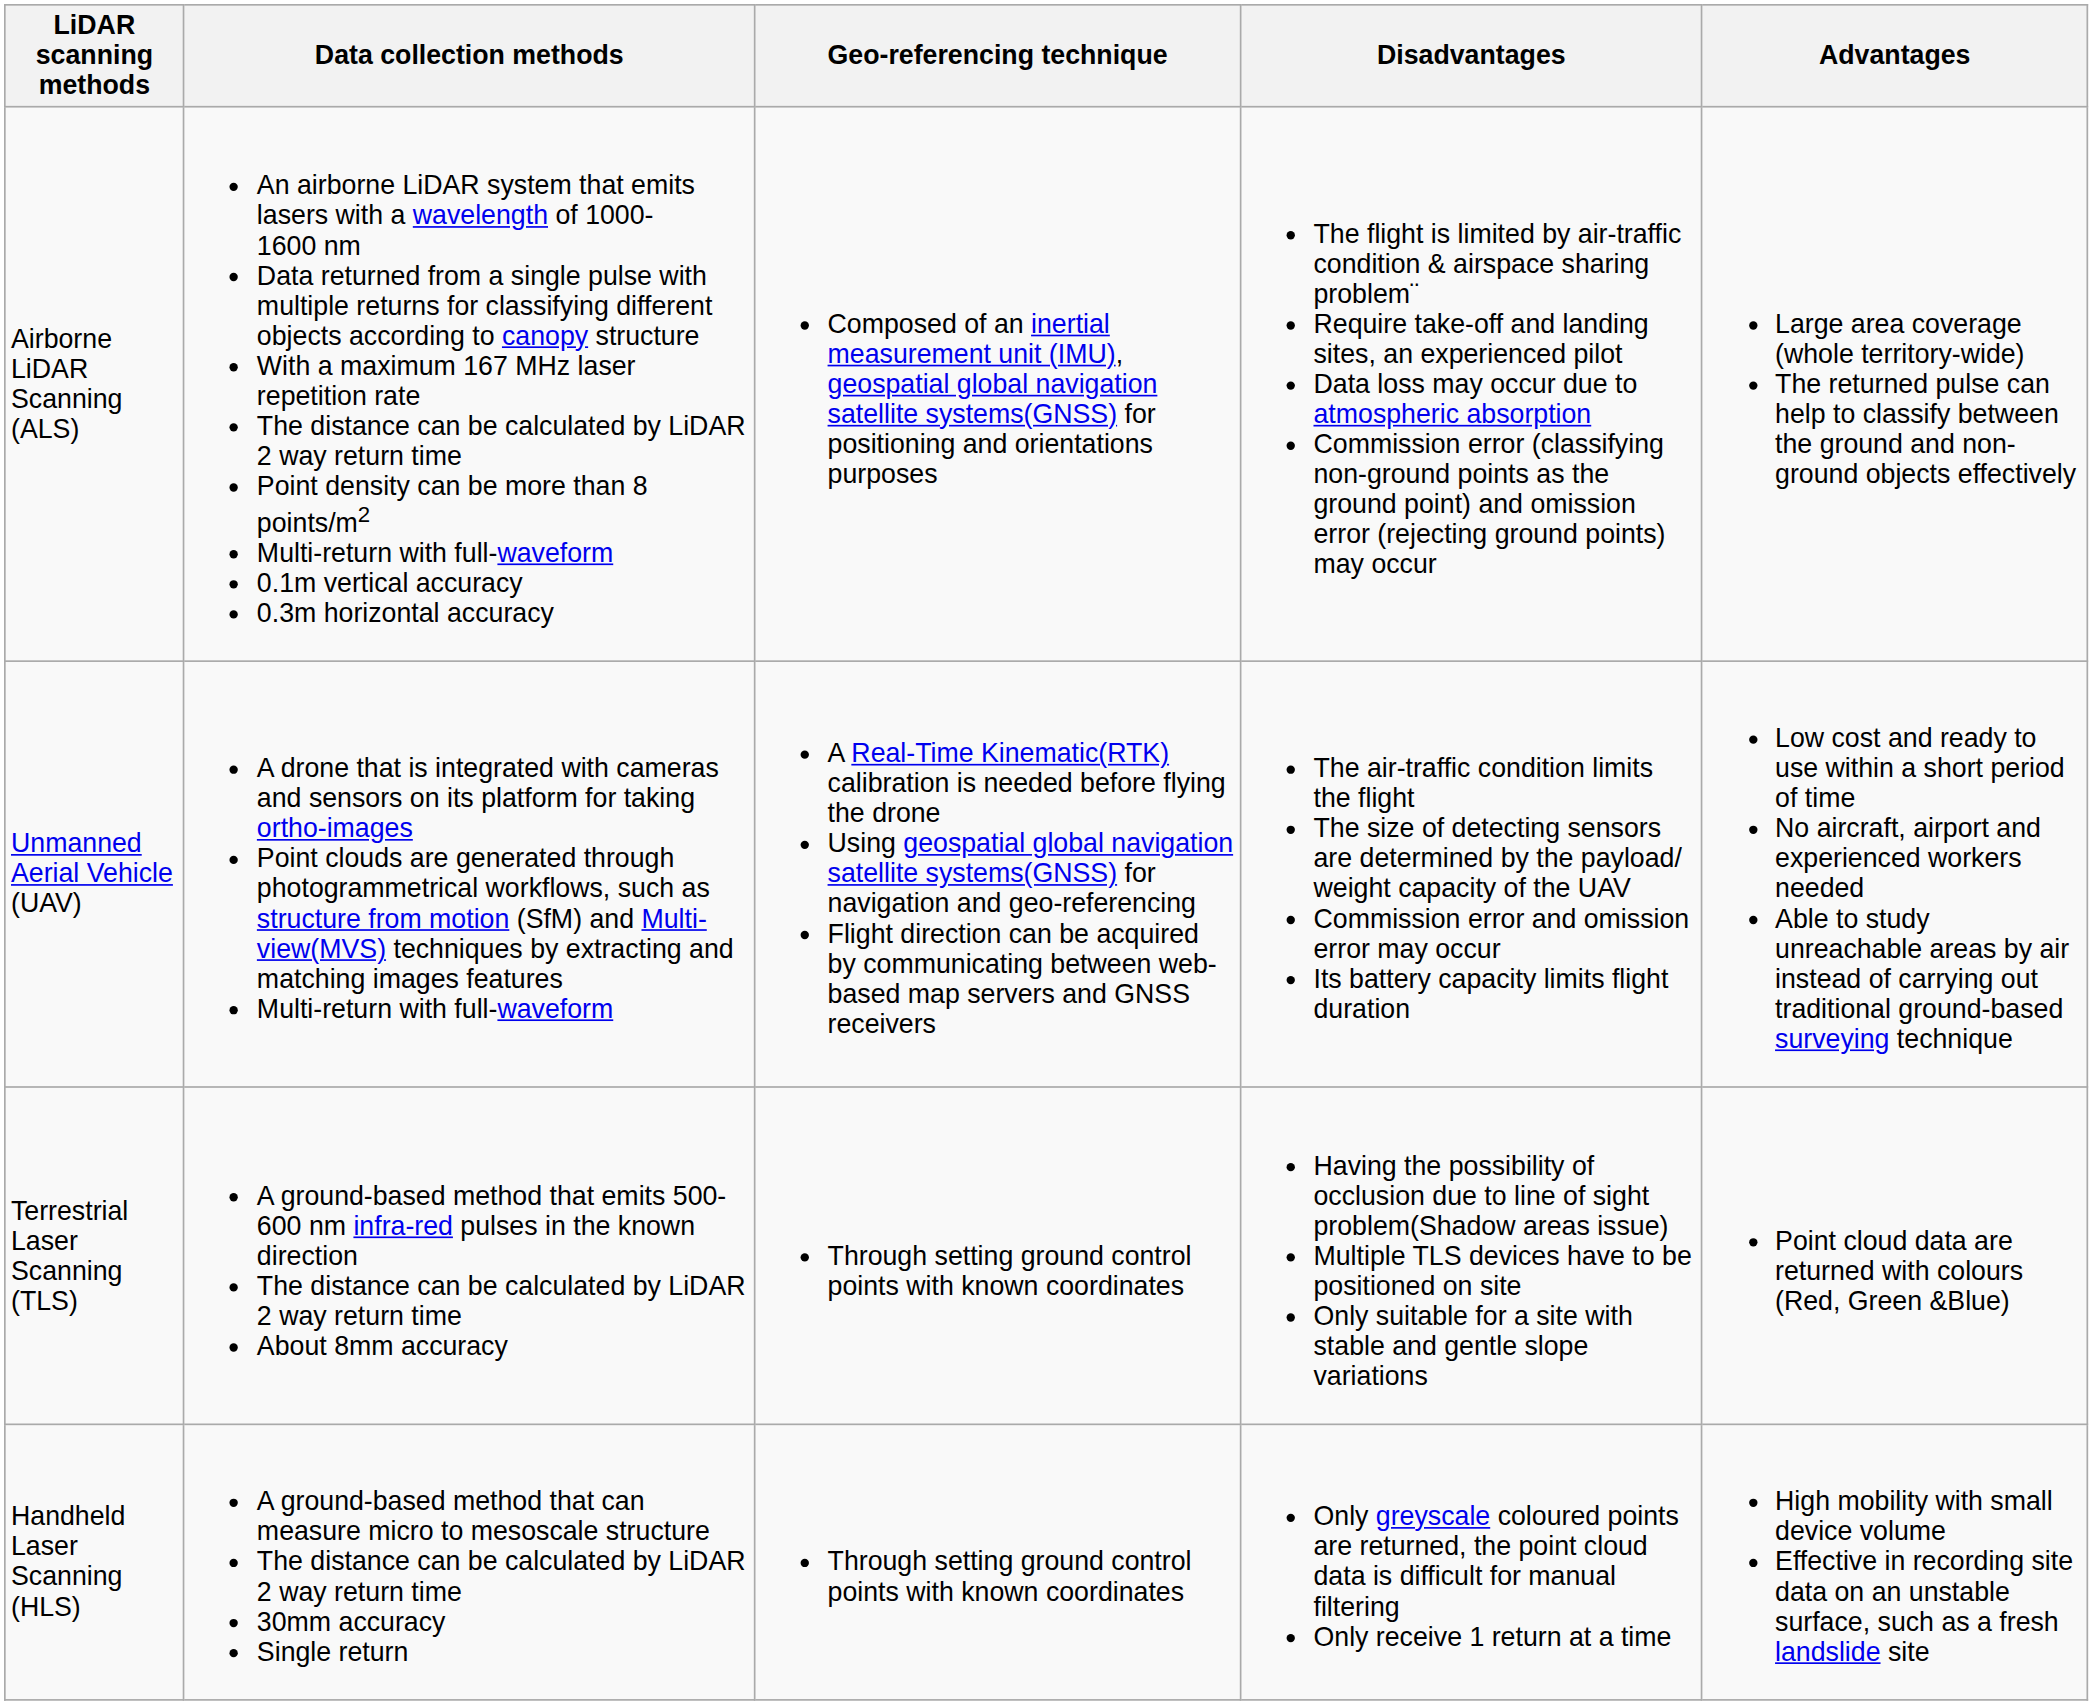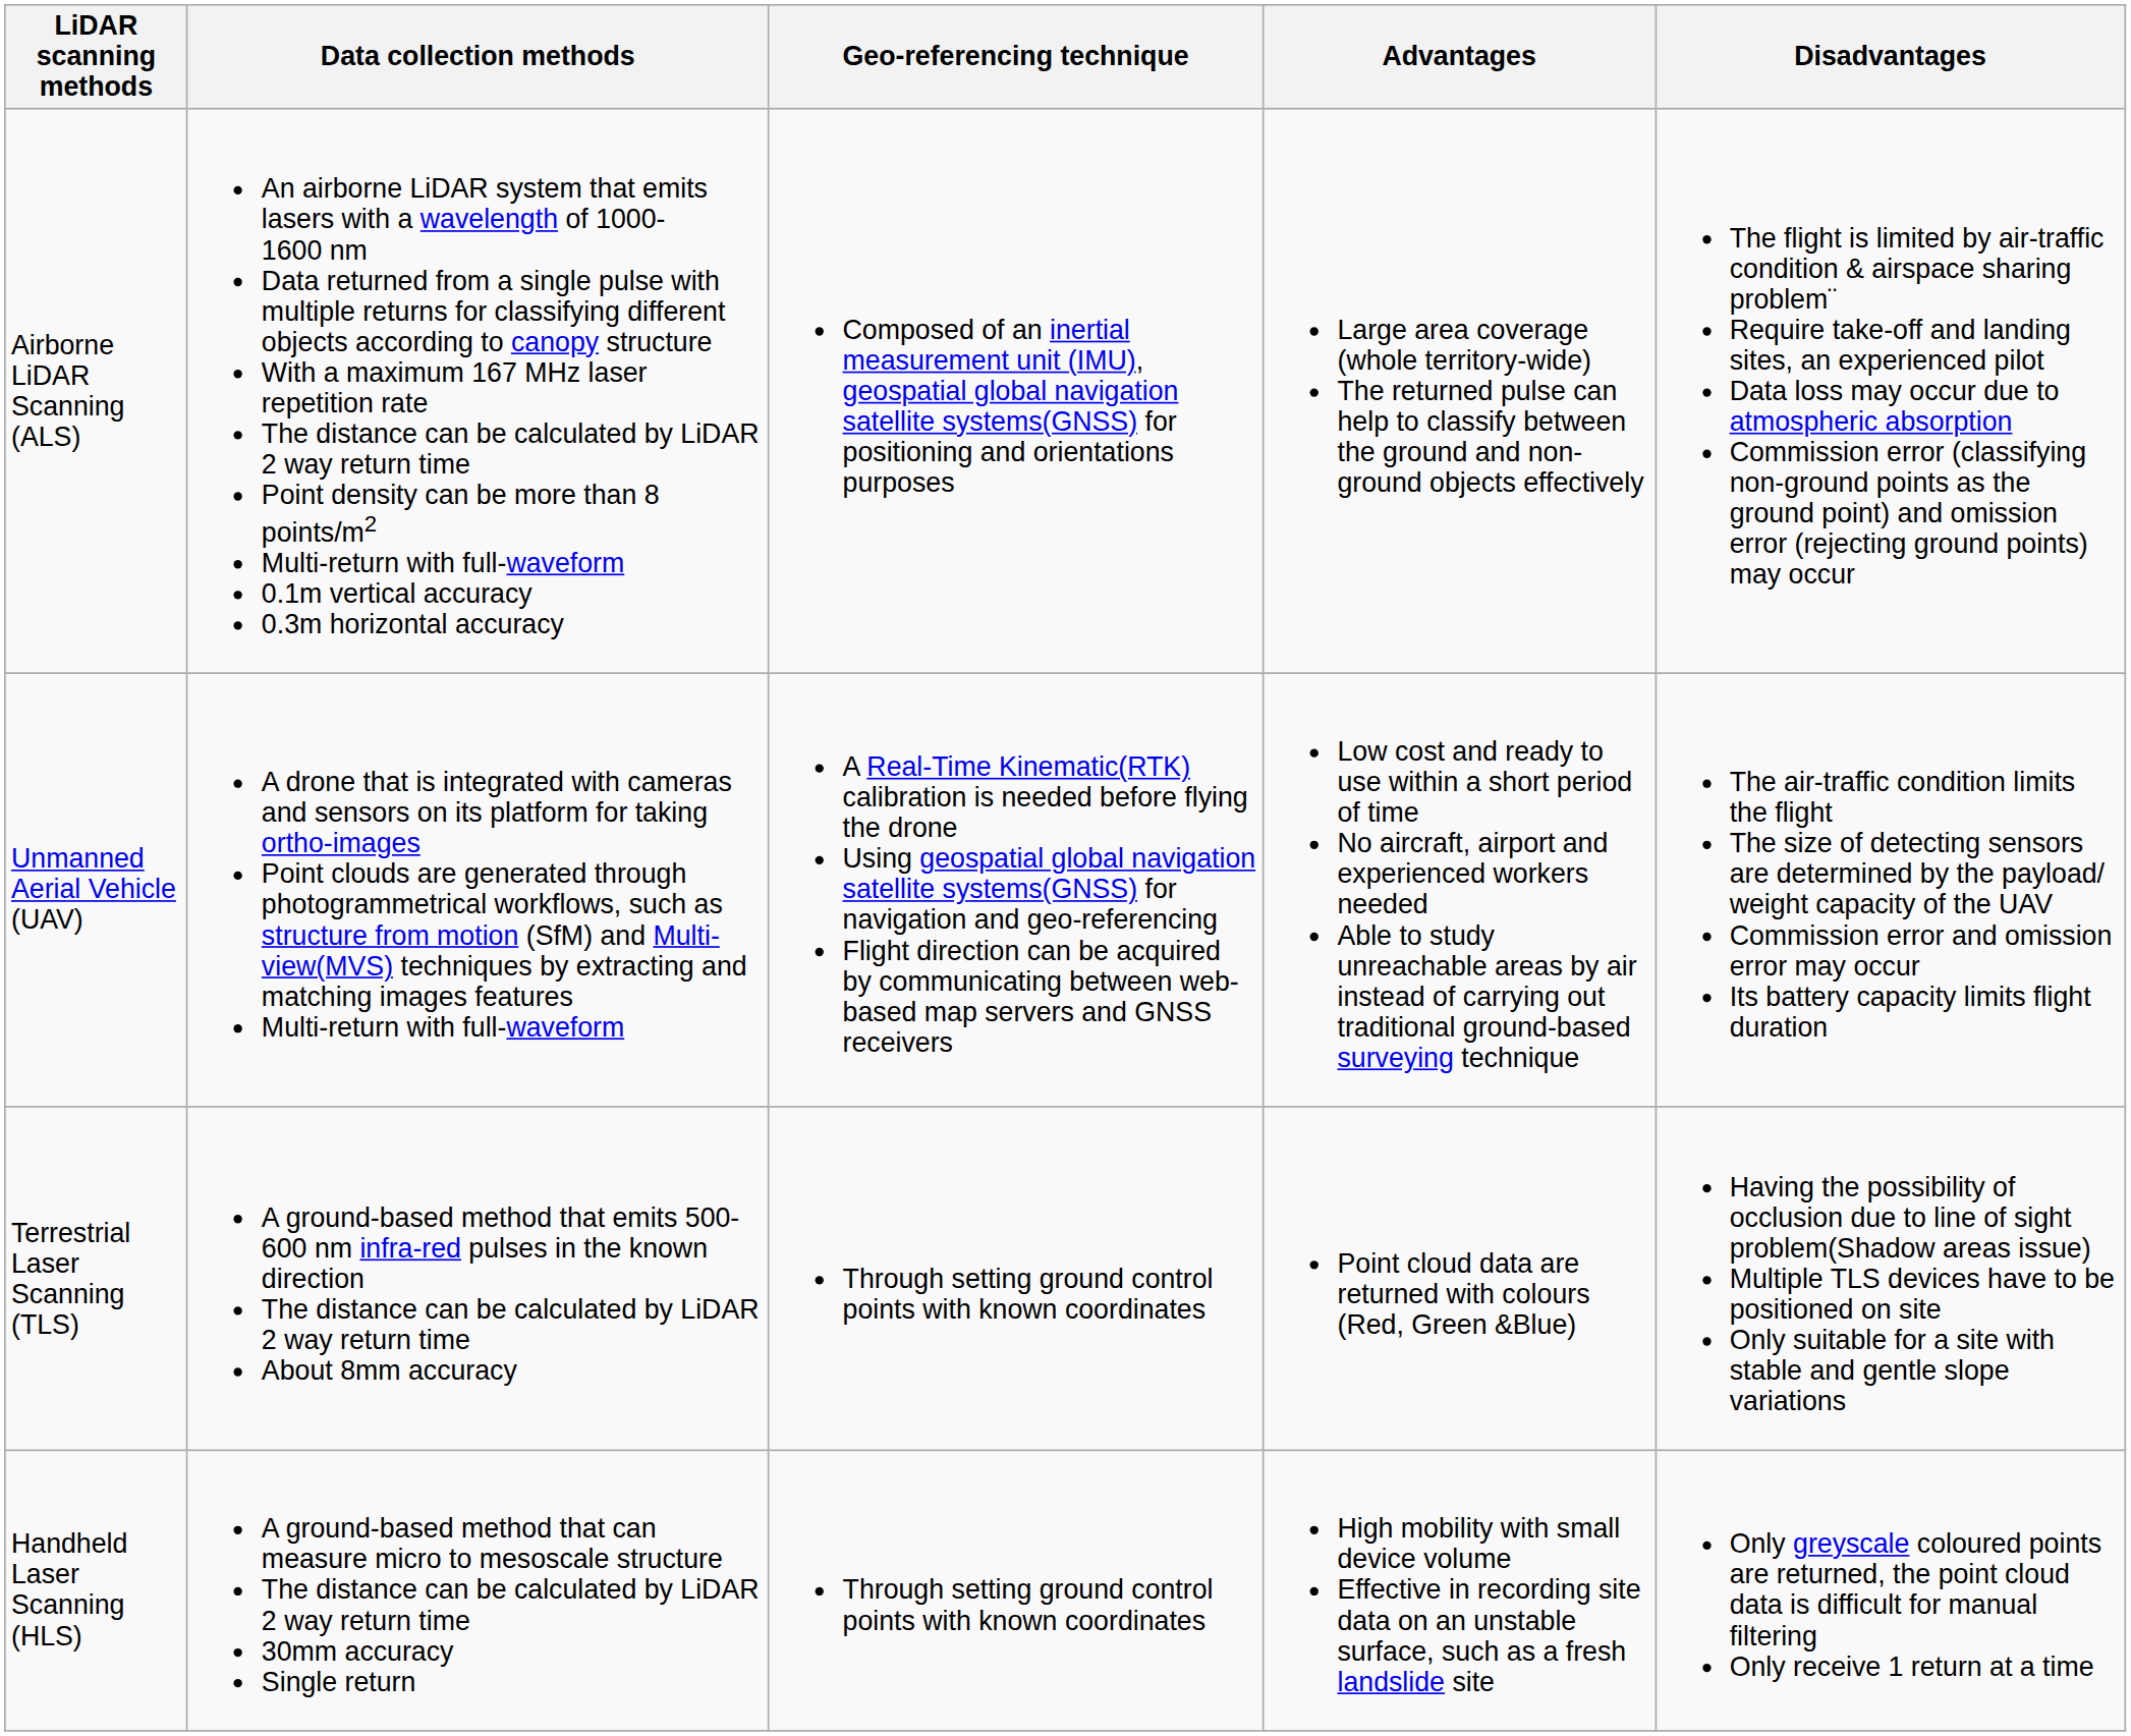 <table class="wikitable">
 <tr>
 <th>LiDAR scanning methods</th>
 <th>Data collection methods</th>
 <th>Geo-referencing technique</th>
+<th>Advantages</th>
 <th>Disadvantages</th>
-<th>Advantages</th>
 </tr>
 <tr>
 <td>Airborne LiDAR Scanning (ALS)</td>
 <td><br><ul><li>An airborne LiDAR system that emits lasers with a <a href='#'>wavelength</a> of 1000-1600 nm</li><li>Data returned from a single pulse with multiple returns  for classifying different objects according to <a href='#'>canopy</a> structure</li><li>With a maximum 167 MHz laser repetition rate</li><li>The distance can be calculated by LiDAR 2 way return time</li><li>Point density can be more than 8 points/m<sup>2</sup></li><li>Multi-return with full-<a href='#'>waveform</a></li><li>0.1m vertical accuracy</li><li>0.3m horizontal accuracy</li></ul></td>
 <td><br><ul><li>Composed of an <a href='#'>inertial measurement unit (IMU)</a>,  <a href='#'>geospatial global navigation satellite systems(GNSS)</a>  for positioning and orientations purposes</li></ul></td>
+<td><br><ul><li>Large area coverage (whole territory-wide)</li><li>The returned pulse can help to classify between the ground and non-ground objects effectively</li></ul></td>
 <td><br><ul><li>The flight is limited by air-traffic condition & airspace sharing problem¨</li><li>Require take-off and landing sites, an experienced pilot</li><li>Data loss may occur due to <a href='#'>atmospheric absorption</a></li><li>Commission error (classifying non-ground points as the ground point) and omission error (rejecting ground points) may occur</li></ul></td>
-<td><br><ul><li>Large area coverage (whole territory-wide)</li><li>The returned pulse can help to classify between the ground and non-ground objects effectively</li></ul></td>
 </tr>
 <tr>
 <td><a href='#'>Unmanned Aerial Vehicle</a> (UAV)</td>
 <td><br><ul><li>A drone that is integrated with cameras and sensors on its platform for taking <a href='#'>ortho-images</a></li><li>Point clouds are generated through photogrammetrical workflows, such as <a href='#'>structure from motion</a> (SfM) and <a href='#'>Multi-view(MVS)</a> techniques by extracting and matching images features</li><li>Multi-return with full-<a href='#'>waveform</a></li></ul></td>
 <td><br><ul><li>A <a href='#'>Real-Time Kinematic(RTK)</a> calibration is needed before flying the drone</li><li>Using <a href='#'>geospatial global navigation satellite systems(GNSS)</a> for navigation and geo-referencing</li><li>Flight direction can be acquired by communicating between web-based map servers and GNSS receivers</li></ul></td>
+<td><br><ul><li>Low cost and ready to use within a short period of time</li><li>No aircraft, airport and experienced workers needed</li><li>Able to study unreachable areas by air instead of carrying out traditional ground-based <a href='#'>surveying</a> technique</li></ul></td>
 <td><br><ul><li>The air-traffic condition limits the flight</li><li>The size of detecting sensors are determined by the payload/ weight capacity of the UAV</li><li>Commission error and omission error may occur</li><li>Its battery capacity limits flight duration</li></ul></td>
-<td><br><ul><li>Low cost and ready to use within a short period of time</li><li>No aircraft, airport and experienced workers needed</li><li>Able to study unreachable areas by air instead of carrying out traditional ground-based <a href='#'>surveying</a> technique</li></ul></td>
 </tr>
 <tr>
 <td>Terrestrial Laser Scanning (TLS)</td>
 <td><br><ul><li>A ground-based method that emits 500-600 nm <a href='#'>infra-red</a> pulses in the known direction</li><li>The distance can be calculated by LiDAR 2 way return time</li><li>About 8mm accuracy</li></ul></td>
 <td><br><ul><li>Through setting ground control points with known coordinates </li></ul></td>
+<td><br><ul><li>Point cloud data are returned with colours (Red, Green &Blue)</li></ul></td>
 <td><br><ul><li>Having the possibility of occlusion due to line of sight problem(Shadow areas issue)</li><li>Multiple TLS devices have to be positioned on site</li><li>Only suitable for a site with stable and gentle slope variations</li></ul></td>
-<td><br><ul><li>Point cloud data are returned with colours (Red, Green &Blue)</li></ul></td>
 </tr>
 <tr>
 <td>Handheld Laser Scanning (HLS)</td>
 <td><br><ul><li>A ground-based method that can measure micro to mesoscale structure</li><li>The distance can be calculated by LiDAR 2 way return time</li><li>30mm accuracy</li><li>Single return</li></ul></td>
 <td><br><ul><li>Through setting ground control points with known coordinates </li></ul></td>
+<td><br><ul><li>High mobility with small device volume</li><li>Effective in recording site data on an unstable surface, such as a fresh <a href='#'>landslide</a> site</li></ul></td>
 <td><br><ul><li>Only <a href='#'>greyscale</a> coloured points are returned, the point cloud data is difficult for manual filtering</li><li>Only receive 1 return at a time</li></ul></td>
-<td><br><ul><li>High mobility with small device volume</li><li>Effective in recording site data on an unstable surface, such as a fresh <a href='#'>landslide</a> site</li></ul></td>
 </tr>
 </table>
